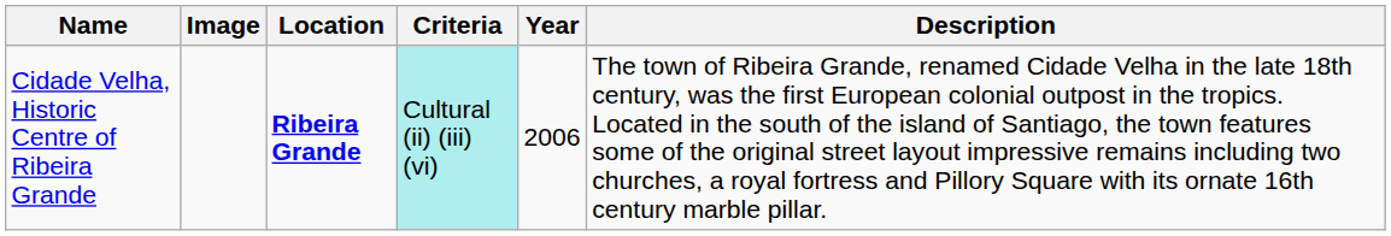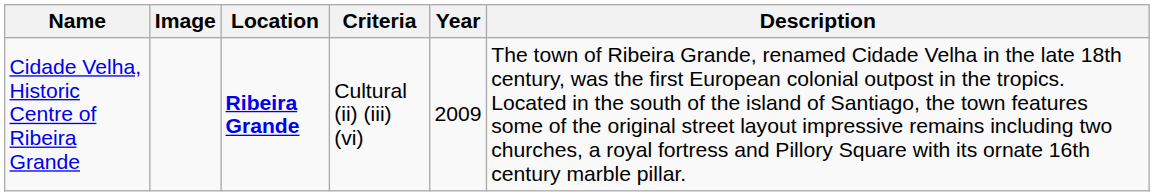 <table class="wikitable sortable">
 <tr>
 <th>Name</th>
 <th>Image</th>
 <th>Location</th>
 <th>Criteria</th>
 <th>Year</th>
 <th><strong>Description</strong></th>
 </tr>
 <tr>
 <td><a href='#'>Cidade Velha, Historic Centre of Ribeira Grande</a></td>
 <td></td>
 <td><strong><a href='#'>Ribeira Grande</a><br></strong></td>
-<td style="background: paleturquoise;">Cultural (ii) (iii) (vi)</td>
-<td>2006</td>
+<td>Cultural (ii) (iii) (vi)</td>
+<td>2009</td>
 <td>The town of Ribeira Grande, renamed Cidade Velha in the late 18th century, was the first European colonial outpost in the tropics. Located in the south of the island of Santiago, the town features some of the original street layout impressive remains including two churches, a royal fortress and Pillory Square with its ornate 16th century marble pillar.</td>
 </tr>
 </table>
